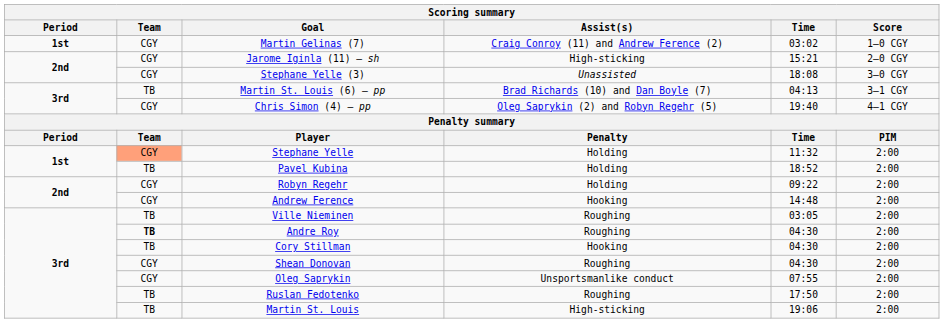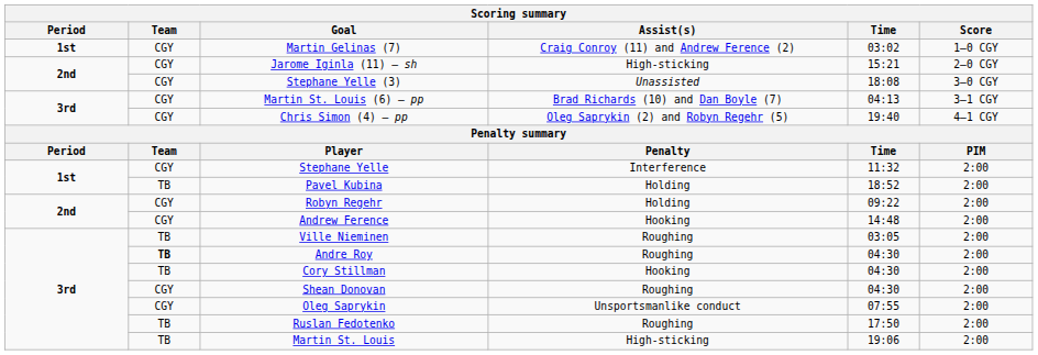 <table style="width:100%;" class="wikitable">
 <tr>
 <th colspan=6>Scoring summary</th>
 </tr>
 <tr>
 <th style="width:12%;">Period</th>
 <th style="width:7%;">Team</th>
 <th style="width:28%;">Goal</th>
 <th style="width:35%;">Assist(s)</th>
 <th style="width:7%;">Time</th>
 <th style="width:11%;">Score</th>
 </tr>
 <tr>
 <td style="text-align:center;" rowspan="1"><strong>1st</strong></td>
 <td align=center>CGY</td>
 <td align=center><a href='#'>Martin Gelinas</a> (7)</td>
 <td align=center><a href='#'>Craig Conroy</a> (11) and <a href='#'>Andrew Ference</a> (2)</td>
 <td align=center>03:02</td>
 <td align=center>1–0 CGY</td>
 </tr>
 <tr>
 <td style="text-align:center;" rowspan="2"><strong>2nd</strong></td>
 <td align=center>CGY</td>
 <td align=center><a href='#'>Jarome Iginla</a> (11) – <em>sh</em></td>
 <td align=center>High-sticking</td>
 <td align=center>15:21</td>
 <td align=center>2–0 CGY</td>
 </tr>
 <tr>
 <td align=center>CGY</td>
 <td align=center><a href='#'>Stephane Yelle</a> (3)</td>
 <td align=center><em>Unassisted</em></td>
 <td align=center>18:08</td>
 <td align=center>3–0 CGY</td>
 </tr>
 <tr>
 <td style="text-align:center;" rowspan="2"><strong>3rd</strong></td>
-<td align=center>TB</td>
+<td align=center>CGY</td>
 <td align=center><a href='#'>Martin St. Louis</a> (6) – <em>pp</em></td>
 <td align=center><a href='#'>Brad Richards</a> (10) and <a href='#'>Dan Boyle</a> (7)</td>
 <td align=center>04:13</td>
 <td align=center>3–1 CGY</td>
 </tr>
 <tr>
 <td align=center>CGY</td>
 <td align=center><a href='#'>Chris Simon</a> (4) – <em>pp</em></td>
 <td align=center><a href='#'>Oleg Saprykin</a> (2) and <a href='#'>Robyn Regehr</a> (5)</td>
 <td align=center>19:40</td>
 <td align=center>4–1 CGY</td>
 </tr>
 <tr>
 <th colspan=6>Penalty summary</th>
 </tr>
 <tr>
 <th style="width:12%;">Period</th>
 <th style="width:7%;">Team</th>
 <th style="width:28%;">Player</th>
 <th style="width:35%;">Penalty</th>
 <th style="width:7%;">Time</th>
 <th style="width:11%;">PIM</th>
 </tr>
 <tr>
 <td style="text-align:center;" rowspan="2"><strong>1st</strong></td>
-<td align=center style="background: lightsalmon;">CGY</td>
+<td align=center>CGY</td>
 <td align=center><a href='#'>Stephane Yelle</a></td>
-<td align=center>Holding</td>
+<td align=center>Interference</td>
 <td align=center>11:32</td>
 <td align=center>2:00</td>
 </tr>
 <tr>
 <td align=center>TB</td>
 <td align=center><a href='#'>Pavel Kubina</a></td>
 <td align=center>Holding</td>
 <td align=center>18:52</td>
 <td align=center>2:00</td>
 </tr>
 <tr>
 <td style="text-align:center;" rowspan="2"><strong>2nd</strong></td>
 <td align=center>CGY</td>
 <td align=center><a href='#'>Robyn Regehr</a></td>
 <td align=center>Holding</td>
 <td align=center>09:22</td>
 <td align=center>2:00</td>
 </tr>
 <tr>
 <td align=center>CGY</td>
 <td align=center><a href='#'>Andrew Ference</a></td>
 <td align=center>Hooking</td>
 <td align=center>14:48</td>
 <td align=center>2:00</td>
 </tr>
 <tr>
 <td style="text-align:center;" rowspan="7"><strong>3rd</strong></td>
 <td align=center>TB</td>
 <td align=center><a href='#'>Ville Nieminen</a></td>
 <td align=center>Roughing</td>
 <td align=center>03:05</td>
 <td align=center>2:00</td>
 </tr>
 <tr>
 <td align=center><strong>TB</strong></td>
 <td align=center><a href='#'>Andre Roy</a></td>
 <td align=center>Roughing</td>
 <td align=center>04:30</td>
 <td align=center>2:00</td>
 </tr>
 <tr>
 <td align=center>TB</td>
 <td align=center><a href='#'>Cory Stillman</a></td>
 <td align=center>Hooking</td>
 <td align=center>04:30</td>
 <td align=center>2:00</td>
 </tr>
 <tr>
 <td align=center>CGY</td>
 <td align=center><a href='#'>Shean Donovan</a></td>
 <td align=center>Roughing</td>
 <td align=center>04:30</td>
 <td align=center>2:00</td>
 </tr>
 <tr>
 <td align=center>CGY</td>
 <td align=center><a href='#'>Oleg Saprykin</a></td>
 <td align=center>Unsportsmanlike conduct</td>
 <td align=center>07:55</td>
 <td align=center>2:00</td>
 </tr>
 <tr>
 <td align=center>TB</td>
 <td align=center><a href='#'>Ruslan Fedotenko</a></td>
 <td align=center>Roughing</td>
 <td align=center>17:50</td>
 <td align=center>2:00</td>
 </tr>
 <tr>
 <td align=center>TB</td>
 <td align=center><a href='#'>Martin St. Louis</a></td>
 <td align=center>High-sticking</td>
 <td align=center>19:06</td>
 <td align=center>2:00</td>
 </tr>
 </table>
